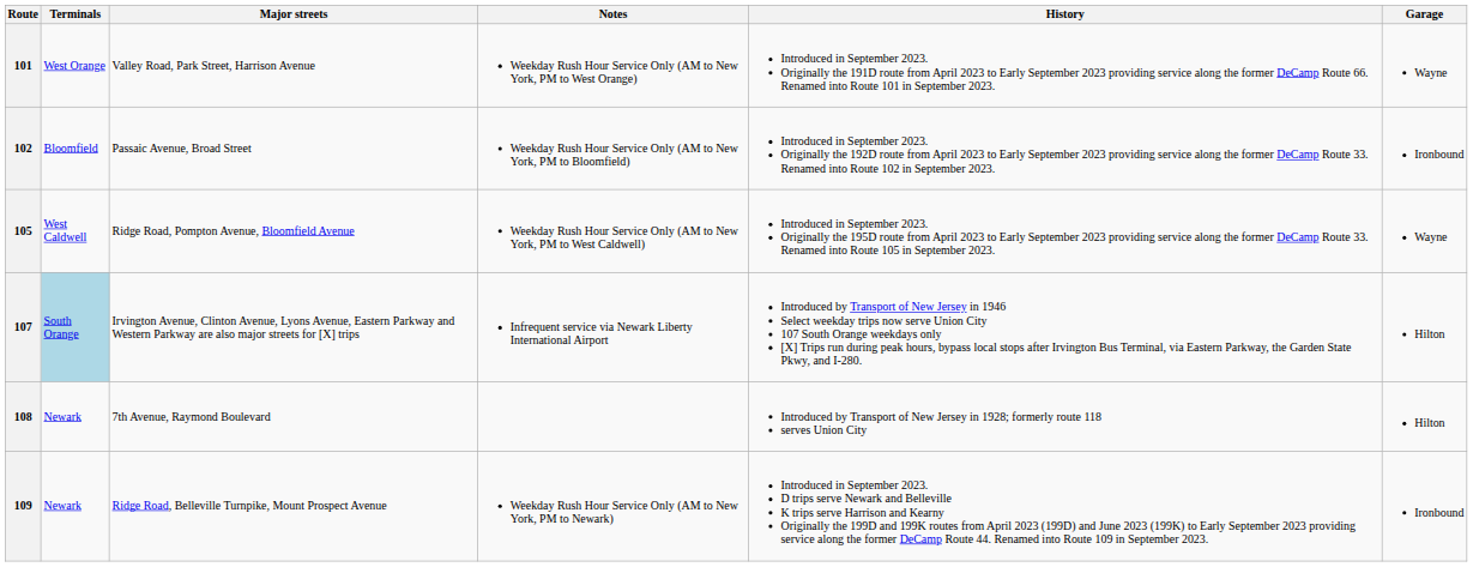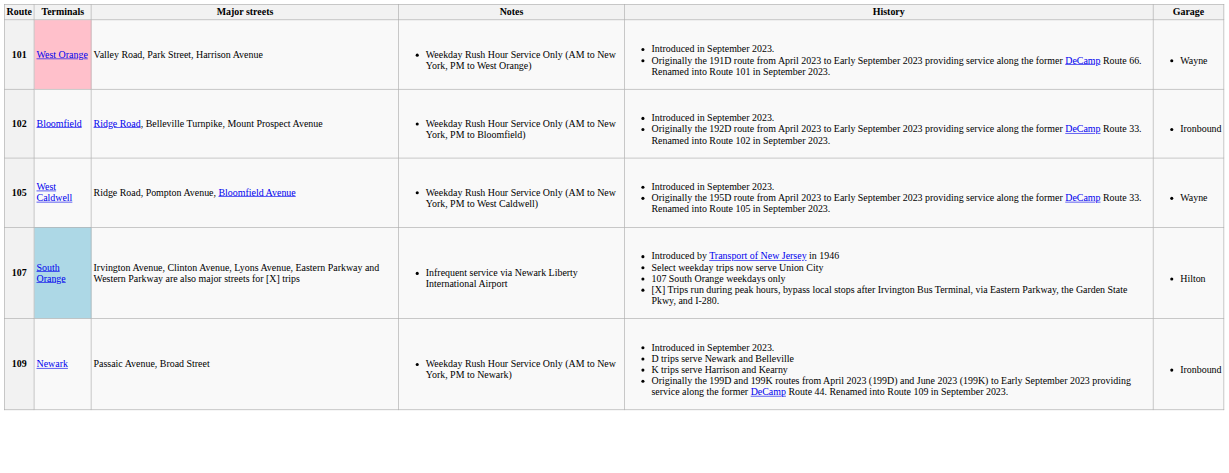 <table class=wikitable>
 <tr>
 <th>Route</th>
 <th>Terminals</th>
 <th>Major streets</th>
 <th>Notes</th>
 <th>History</th>
 <th>Garage</th>
 </tr>
 <tr>
 <th>101</th>
-<td><a href='#'>West Orange</a></td>
+<td style="background: pink;"><a href='#'>West Orange</a></td>
 <td>Valley Road, Park Street, Harrison Avenue</td>
 <td><br><ul><li>Weekday Rush Hour Service Only (AM to New York, PM to West Orange)</li></ul></td>
 <td><br><ul><li>Introduced in September 2023.</li><li>Originally the 191D route from April 2023 to Early September 2023 providing service along the former <a href='#'>DeCamp</a> Route 66. Renamed into Route 101 in September 2023.</li></ul></td>
 <td><br><ul><li>Wayne</li></ul></td>
 </tr>
 <tr>
 <th>102</th>
 <td><a href='#'>Bloomfield</a></td>
-<td>Passaic Avenue, Broad Street</td>
+<td><a href='#'>Ridge Road</a>, Belleville Turnpike, Mount Prospect Avenue</td>
 <td><br><ul><li>Weekday Rush Hour Service Only (AM to New York, PM to Bloomfield)</li></ul></td>
 <td><br><ul><li>Introduced in September 2023.</li><li>Originally the 192D route from April 2023 to Early September 2023 providing service along the former <a href='#'>DeCamp</a> Route 33. Renamed into Route 102 in September 2023.</li></ul></td>
 <td><br><ul><li>Ironbound</li></ul></td>
 </tr>
 <tr>
 <th>105</th>
 <td><a href='#'>West Caldwell</a></td>
 <td>Ridge Road, Pompton Avenue, <a href='#'>Bloomfield Avenue</a></td>
 <td><br><ul><li>Weekday Rush Hour Service Only (AM to New York, PM to West Caldwell)</li></ul></td>
 <td><br><ul><li>Introduced in September 2023.</li><li>Originally the 195D route from April 2023 to Early September 2023 providing service along the former <a href='#'>DeCamp</a> Route 33. Renamed into Route 105 in September 2023.</li></ul></td>
 <td><br><ul><li>Wayne</li></ul></td>
 </tr>
 <tr>
 <th>107</th>
 <td style="background: lightblue;"><a href='#'>South Orange</a></td>
 <td>Irvington Avenue, Clinton Avenue, Lyons Avenue, Eastern Parkway and Western Parkway are also major streets for [X] trips</td>
 <td><br><ul><li>Infrequent service via Newark Liberty International Airport</li></ul></td>
 <td><br><ul><li>Introduced by <a href='#'>Transport of New Jersey</a> in 1946</li><li>Select weekday trips now serve Union City</li><li>107 South Orange weekdays only</li><li>[X] Trips run during peak hours, bypass local stops after Irvington Bus Terminal, via Eastern Parkway, the Garden State Pkwy, and I-280.</li></ul></td>
 <td><br><ul><li>Hilton</li></ul></td>
 </tr>
 <tr>
-<th>108</th>
-<td><a href='#'>Newark</a></td>
-<td>7th Avenue, Raymond Boulevard</td>
-<td></td>
-<td><br><ul><li>Introduced by Transport of New Jersey in 1928; formerly route 118</li><li>serves Union City</li></ul></td>
-<td><br><ul><li>Hilton</li></ul></td>
-</tr>
-<tr>
 <th>109</th>
 <td><a href='#'>Newark</a></td>
-<td><a href='#'>Ridge Road</a>, Belleville Turnpike, Mount Prospect Avenue</td>
+<td>Passaic Avenue, Broad Street</td>
 <td><br><ul><li>Weekday Rush Hour Service Only (AM to New York, PM to Newark)</li></ul></td>
 <td><br><ul><li>Introduced in September 2023.</li><li>D trips serve Newark and Belleville</li><li>K trips serve Harrison and Kearny</li><li>Originally the 199D and 199K routes from April 2023 (199D) and June 2023 (199K) to Early September 2023 providing service along the former <a href='#'>DeCamp</a> Route 44. Renamed into Route 109 in September 2023.</li></ul></td>
 <td><br><ul><li>Ironbound</li></ul></td>
 </tr>
 </table>
